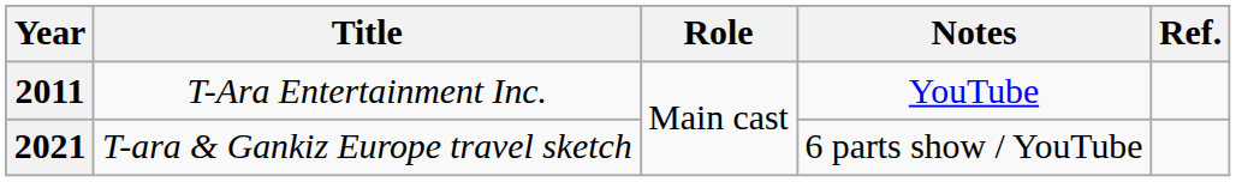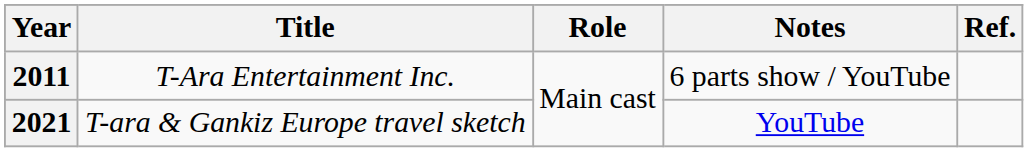 <table class="wikitable plainrowheaders" style="text-align:center;">
 <tr>
 <th>Year</th>
 <th>Title</th>
 <th>Role</th>
 <th>Notes</th>
 <th>Ref.</th>
 </tr>
 <tr>
 <th>2011</th>
 <td><em>T-Ara Entertainment Inc.</em></td>
 <td rowspan="2">Main cast</td>
-<td><a href='#'>YouTube</a></td>
+<td>6 parts show / YouTube</td>
 <td></td>
 </tr>
 <tr>
 <th>2021</th>
 <td><em>T-ara & Gankiz Europe travel sketch</em></td>
-<td>6 parts show / YouTube</td>
+<td><a href='#'>YouTube</a></td>
 <td></td>
 </tr>
 </table>
